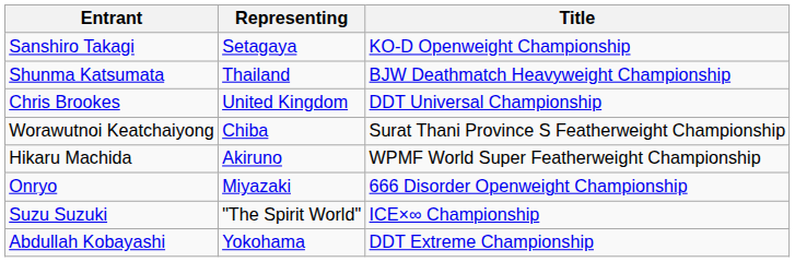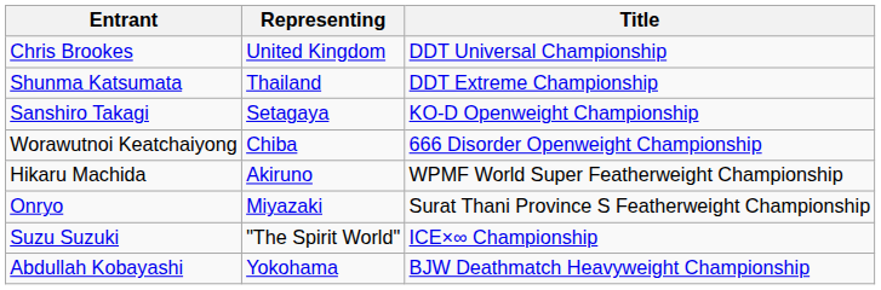 <table class="wikitable">
 <tr>
 <th>Entrant</th>
 <th>Representing</th>
 <th>Title</th>
 </tr>
 <tr>
+<td> <a href='#'>Chris Brookes</a></td>
+<td><a href='#'>United Kingdom</a></td>
+<td><a href='#'>DDT Universal Championship</a></td>
+</tr>
+<tr>
+<td> <a href='#'>Shunma Katsumata</a></td>
+<td><a href='#'>Thailand</a></td>
+<td><a href='#'>DDT Extreme Championship</a></td>
+</tr>
+<tr>
 <td> <a href='#'>Sanshiro Takagi</a></td>
 <td><a href='#'>Setagaya</a></td>
 <td><a href='#'>KO-D Openweight Championship</a></td>
 </tr>
 <tr>
-<td> <a href='#'>Shunma Katsumata</a></td>
-<td><a href='#'>Thailand</a></td>
-<td><a href='#'>BJW Deathmatch Heavyweight Championship</a></td>
-</tr>
-<tr>
-<td> <a href='#'>Chris Brookes</a></td>
-<td><a href='#'>United Kingdom</a></td>
-<td><a href='#'>DDT Universal Championship</a></td>
-</tr>
-<tr>
 <td> Worawutnoi Keatchaiyong</td>
 <td><a href='#'>Chiba</a></td>
-<td>Surat Thani Province S Featherweight Championship</td>
+<td><a href='#'>666 Disorder Openweight Championship</a></td>
 </tr>
 <tr>
 <td> Hikaru Machida</td>
 <td><a href='#'>Akiruno</a></td>
 <td>WPMF World Super Featherweight Championship</td>
 </tr>
 <tr>
 <td> <a href='#'>Onryo</a></td>
 <td><a href='#'>Miyazaki</a></td>
-<td><a href='#'>666 Disorder Openweight Championship</a></td>
+<td>Surat Thani Province S Featherweight Championship</td>
 </tr>
 <tr>
 <td> <a href='#'>Suzu Suzuki</a></td>
 <td>"The Spirit World"</td>
 <td><a href='#'>ICE×∞ Championship</a></td>
 </tr>
 <tr>
 <td> <a href='#'>Abdullah Kobayashi</a></td>
 <td><a href='#'>Yokohama</a></td>
-<td><a href='#'>DDT Extreme Championship</a></td>
+<td><a href='#'>BJW Deathmatch Heavyweight Championship</a></td>
 </tr>
 </table>
